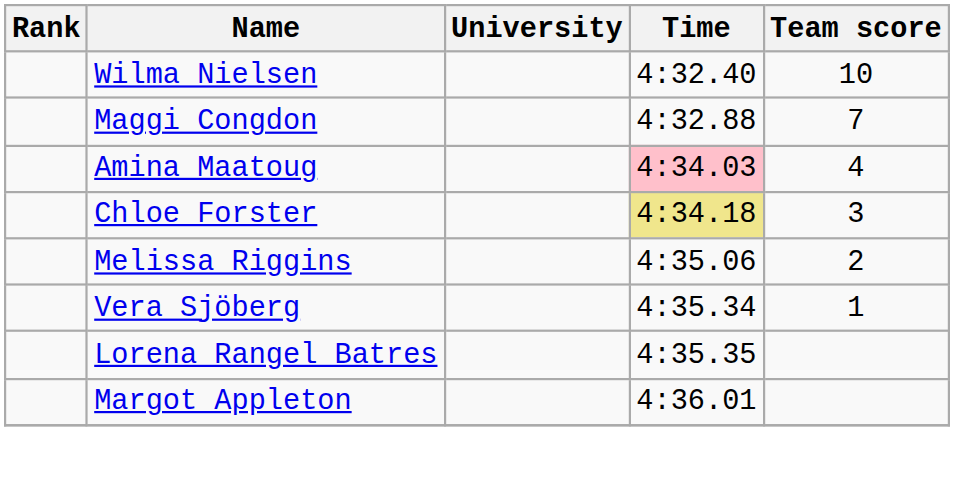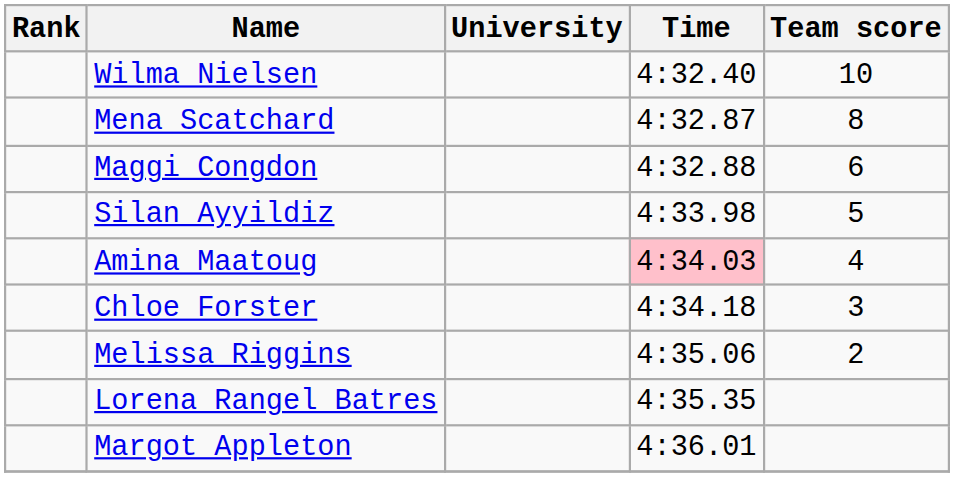 <table class="wikitable sortable" style="text-align:center">
 <tr>
 <th>Rank</th>
 <th>Name</th>
 <th>University</th>
 <th>Time</th>
 <th>Team score</th>
 </tr>
 <tr>
 <td></td>
 <td align=left> <a href='#'>Wilma Nielsen</a></td>
 <td></td>
 <td>4:32.40</td>
 <td>10</td>
 </tr>
 <tr>
 <td></td>
+<td align=left> <a href='#'>Mena Scatchard</a></td>
+<td></td>
+<td>4:32.87</td>
+<td>8</td>
+</tr>
+<tr>
+<td></td>
 <td align=left> <a href='#'>Maggi Congdon</a></td>
 <td></td>
 <td>4:32.88</td>
-<td>7</td>
+<td>6</td>
+</tr>
+<tr>
+<td></td>
+<td align=left> <a href='#'>Silan Ayyildiz</a></td>
+<td></td>
+<td>4:33.98</td>
+<td>5</td>
 </tr>
 <tr>
 <td></td>
 <td align=left> <a href='#'>Amina Maatoug</a></td>
 <td></td>
 <td style="background: pink;">4:34.03</td>
 <td>4</td>
 </tr>
 <tr>
 <td></td>
 <td align=left> <a href='#'>Chloe Forster</a></td>
 <td></td>
-<td style="background: khaki;">4:34.18</td>
+<td>4:34.18</td>
 <td>3</td>
 </tr>
 <tr>
 <td></td>
 <td align=left> <a href='#'>Melissa Riggins</a></td>
 <td></td>
 <td>4:35.06</td>
 <td>2</td>
-</tr>
-<tr>
-<td></td>
-<td align=left> <a href='#'>Vera Sjöberg</a></td>
-<td></td>
-<td>4:35.34</td>
-<td>1</td>
 </tr>
 <tr>
 <td></td>
 <td align=left> <a href='#'>Lorena Rangel Batres</a></td>
 <td></td>
 <td>4:35.35</td>
 <td></td>
 </tr>
 <tr>
 <td></td>
 <td align=left> <a href='#'>Margot Appleton</a></td>
 <td></td>
 <td>4:36.01</td>
 <td></td>
 </tr>
 <tr>
 </tr>
 </table>
